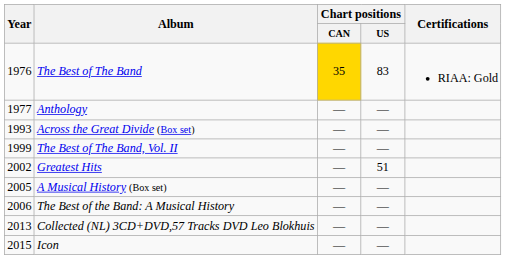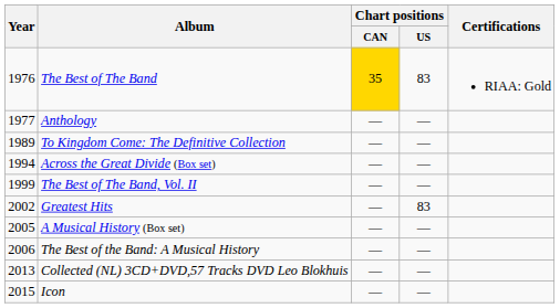 <table class="wikitable">
 <tr>
 <th rowspan="2">Year</th>
 <th rowspan="2">Album</th>
 <th colspan="2">Chart positions</th>
 <th rowspan="2">Certifications</th>
 </tr>
 <tr>
 <th style="width:50px;"><small>CAN</small></th>
 <th style="width:50px;"><small>US</small><br></th>
 </tr>
 <tr>
 <td>1976</td>
 <td><em><a href='#'>The Best of The Band</a></em></td>
 <td style="background: gold; text-align:center;">35</td>
 <td style="text-align:center;">83</td>
 <td><br><ul><li>RIAA: Gold</li></ul></td>
 </tr>
 <tr>
 <td>1977</td>
 <td><em><a href='#'>Anthology</a></em></td>
 <td style="text-align:center;">—</td>
 <td style="text-align:center;">—</td>
 <td></td>
 </tr>
 <tr>
-<td>1993</td>
+<td>1989</td>
+<td><em><a href='#'>To Kingdom Come: The Definitive Collection</a></em></td>
+<td style="text-align:center;">—</td>
+<td style="text-align:center;">—</td>
+<td></td>
+</tr>
+<tr>
+<td>1994</td>
 <td><em><a href='#'>Across the Great Divide</a></em> <small>(<a href='#'>Box set</a>)</small></td>
 <td style="text-align:center;">—</td>
 <td style="text-align:center;">—</td>
 <td></td>
 </tr>
 <tr>
 <td>1999</td>
 <td><em><a href='#'>The Best of The Band, Vol. II</a></em></td>
 <td style="text-align:center;">—</td>
 <td style="text-align:center;">—</td>
 <td></td>
 </tr>
 <tr>
 <td>2002</td>
 <td><em><a href='#'>Greatest Hits</a></em></td>
 <td style="text-align:center;">—</td>
-<td style="text-align:center;">51</td>
+<td style="text-align:center;">83</td>
 <td></td>
 </tr>
 <tr>
 <td>2005</td>
 <td><em><a href='#'>A Musical History</a></em> <small>(Box set)</small></td>
 <td style="text-align:center;">—</td>
 <td style="text-align:center;">—</td>
 <td></td>
 </tr>
 <tr>
 <td>2006</td>
 <td><em>The Best of the Band: A Musical History</em></td>
 <td style="text-align:center;">—</td>
 <td style="text-align:center;">—</td>
 <td></td>
 </tr>
 <tr>
 <td>2013</td>
 <td><em>Collected (NL) 3CD+DVD,57 Tracks DVD Leo Blokhuis</em></td>
 <td style="text-align:center;">—</td>
 <td style="text-align:center;">—</td>
 <td></td>
 </tr>
 <tr>
 <td>2015</td>
 <td><em>Icon</em></td>
 <td style="text-align:center;">—</td>
 <td style="text-align:center;">—</td>
 <td></td>
 </tr>
 </table>
